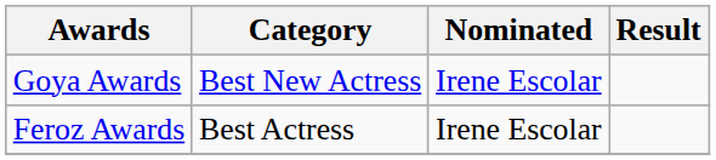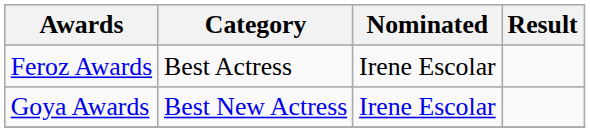 <table class="wikitable">
 <tr>
 <th>Awards</th>
 <th>Category</th>
 <th>Nominated</th>
 <th>Result</th>
 </tr>
 <tr>
+<td rowspan=1><a href='#'>Feroz Awards</a></td>
+<td>Best Actress</td>
+<td>Irene Escolar</td>
+<td></td>
+</tr>
+<tr>
 <td rowspan=1><a href='#'>Goya Awards</a></td>
 <td><a href='#'>Best New Actress</a></td>
 <td><a href='#'>Irene Escolar</a></td>
 <td></td>
 </tr>
 <tr>
-<td rowspan=1><a href='#'>Feroz Awards</a></td>
-<td>Best Actress</td>
-<td>Irene Escolar</td>
-<td></td>
-</tr>
-<tr>
 </tr>
 </table>
